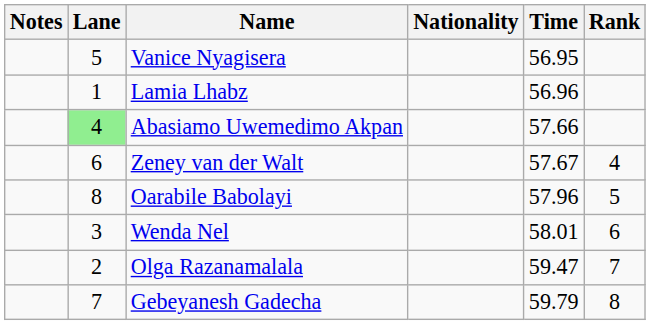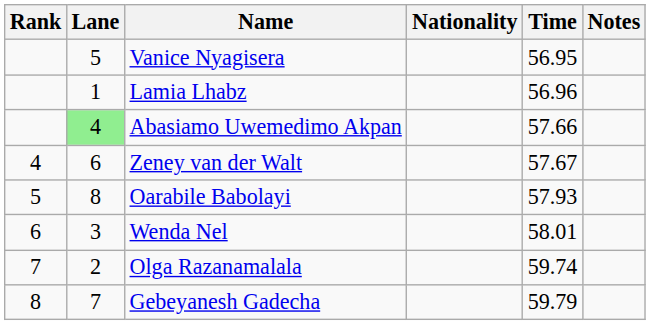 <table class="wikitable sortable" style="text-align:center">
 <tr>
-<th>Notes</th>
+<th>Rank</th>
 <th>Lane</th>
 <th>Name</th>
 <th>Nationality</th>
 <th>Time</th>
-<th>Rank</th>
+<th>Notes</th>
 </tr>
 <tr>
 <td></td>
 <td>5</td>
 <td align=left><a href='#'>Vanice Nyagisera</a></td>
 <td align=left></td>
 <td>56.95</td>
 <td></td>
 </tr>
 <tr>
 <td></td>
 <td>1</td>
 <td align=left><a href='#'>Lamia Lhabz</a></td>
 <td align=left></td>
 <td>56.96</td>
 <td></td>
 </tr>
 <tr>
 <td></td>
 <td style="background: lightgreen;">4</td>
 <td align=left><a href='#'>Abasiamo Uwemedimo Akpan</a></td>
 <td align=left></td>
 <td>57.66</td>
 <td></td>
 </tr>
 <tr>
-<td></td>
+<td>4</td>
 <td>6</td>
 <td align=left><a href='#'>Zeney van der Walt</a></td>
 <td align=left></td>
 <td>57.67</td>
-<td>4</td>
+<td></td>
 </tr>
 <tr>
-<td></td>
+<td>5</td>
 <td>8</td>
 <td align=left><a href='#'>Oarabile Babolayi</a></td>
 <td align=left></td>
-<td>57.96</td>
-<td>5</td>
+<td>57.93</td>
+<td></td>
 </tr>
 <tr>
-<td></td>
+<td>6</td>
 <td>3</td>
 <td align=left><a href='#'>Wenda Nel</a></td>
 <td align=left></td>
 <td>58.01</td>
-<td>6</td>
+<td></td>
 </tr>
 <tr>
-<td></td>
+<td>7</td>
 <td>2</td>
 <td align=left><a href='#'>Olga Razanamalala</a></td>
 <td align=left></td>
-<td>59.47</td>
-<td>7</td>
+<td>59.74</td>
+<td></td>
 </tr>
 <tr>
-<td></td>
+<td>8</td>
 <td>7</td>
 <td align=left><a href='#'>Gebeyanesh Gadecha</a></td>
 <td align=left></td>
 <td>59.79</td>
-<td>8</td>
+<td></td>
 </tr>
 </table>
